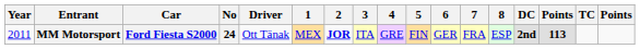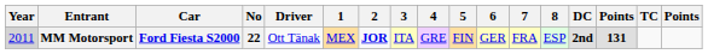 <table class="wikitable" style="text-align:center; font-size:90%">
 <tr>
 <th>Year</th>
 <th>Entrant</th>
 <th>Car</th>
 <th>No</th>
 <th>Driver</th>
 <th>1</th>
 <th>2</th>
 <th>3</th>
 <th>4</th>
 <th>5</th>
 <th>6</th>
 <th>7</th>
 <th>8</th>
 <th>DC</th>
 <th>Points</th>
 <th>TC</th>
 <th>Points</th>
 </tr>
 <tr>
-<td><a href='#'>2011</a></td>
+<td style="background: lightgrey;"><a href='#'>2011</a></td>
 <th>MM Motorsport</th>
 <th><a href='#'>Ford Fiesta S2000</a></th>
-<th>24</th>
+<th>22</th>
 <td align="left"> <a href='#'>Ott Tänak</a></td>
 <td style="background:#FFDF9F;"><a href='#'>MEX</a><br></td>
 <td><strong><a href='#'>JOR</a></strong></td>
 <td style="background:#FFFFBF;"><a href='#'>ITA</a><br></td>
 <td style="background:#EFCFFF;"><a href='#'>GRE</a><br></td>
 <td style="background:#FFDF9F;"><a href='#'>FIN</a><br></td>
 <td style="background:#FFFFBF;"><a href='#'>GER</a><br></td>
 <td style="background:#FFFFBF;"><a href='#'>FRA</a><br></td>
 <td style="background:#DFFFDF;"><a href='#'>ESP</a><br></td>
 <th style="background:#DFDFDF;">2nd</th>
-<th style="background:#DFDFDF;">113</th>
+<th style="background:#DFDFDF;">131</th>
 <td></td>
 <td></td>
 </tr>
 </table>
